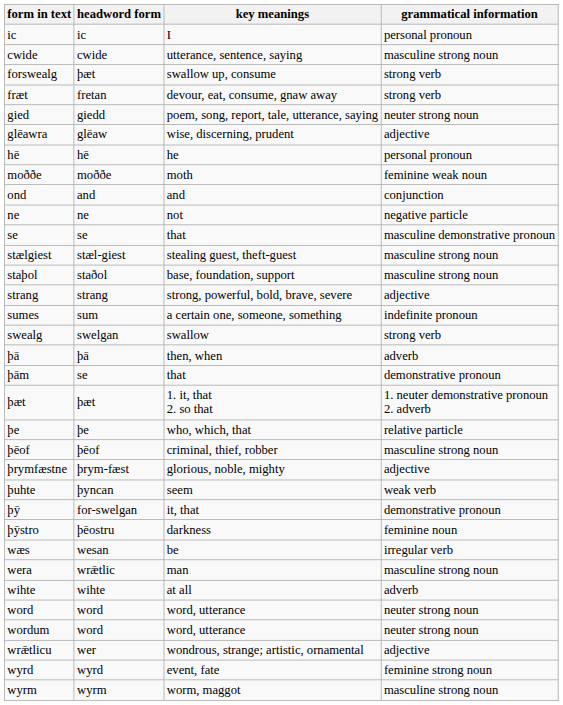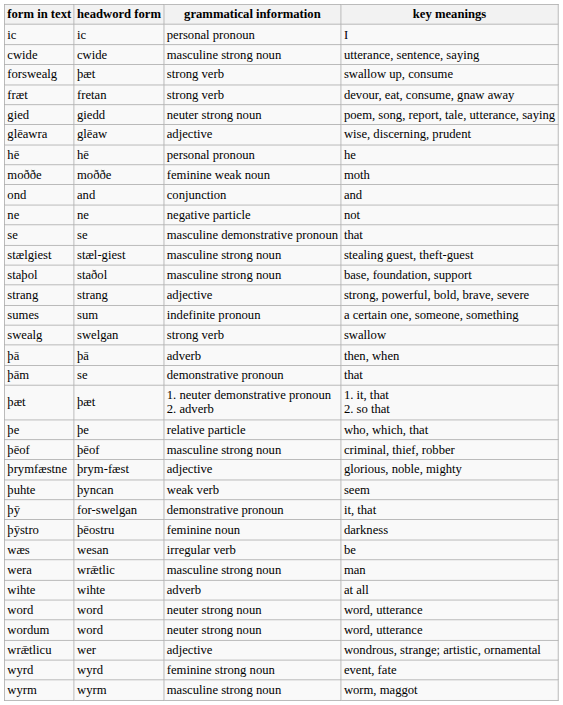 <table class="wikitable">
 <tr>
 <th>form in text</th>
 <th>headword form</th>
+<th>grammatical information</th>
 <th>key meanings</th>
-<th>grammatical information</th>
 </tr>
 <tr>
 <td>ic</td>
 <td>ic</td>
+<td>personal pronoun</td>
 <td>I</td>
-<td>personal pronoun</td>
 </tr>
 <tr>
 <td>cwide</td>
 <td>cwide</td>
+<td>masculine strong noun</td>
 <td>utterance, sentence, saying</td>
-<td>masculine strong noun</td>
 </tr>
 <tr>
 <td>forswealg</td>
 <td>þæt</td>
+<td>strong verb</td>
 <td>swallow up, consume</td>
-<td>strong verb</td>
 </tr>
 <tr>
 <td>fræt</td>
 <td>fretan</td>
+<td>strong verb</td>
 <td>devour, eat, consume, gnaw away</td>
-<td>strong verb</td>
 </tr>
 <tr>
 <td>gied</td>
 <td>giedd</td>
+<td>neuter strong noun</td>
 <td>poem, song, report, tale, utterance, saying</td>
-<td>neuter strong noun</td>
 </tr>
 <tr>
 <td>glēawra</td>
 <td>glēaw</td>
+<td>adjective</td>
 <td>wise, discerning, prudent</td>
-<td>adjective</td>
 </tr>
 <tr>
 <td>hē</td>
 <td>hē</td>
+<td>personal pronoun</td>
 <td>he</td>
-<td>personal pronoun</td>
 </tr>
 <tr>
 <td>moððe</td>
 <td>moððe</td>
+<td>feminine weak noun</td>
 <td>moth</td>
-<td>feminine weak noun</td>
 </tr>
 <tr>
 <td>ond</td>
 <td>and</td>
+<td>conjunction</td>
 <td>and</td>
-<td>conjunction</td>
 </tr>
 <tr>
 <td>ne</td>
 <td>ne</td>
+<td>negative particle</td>
 <td>not</td>
-<td>negative particle</td>
 </tr>
 <tr>
 <td>se</td>
 <td>se</td>
+<td>masculine demonstrative pronoun</td>
 <td>that</td>
-<td>masculine demonstrative pronoun</td>
 </tr>
 <tr>
 <td>stælgiest</td>
 <td>stæl-giest</td>
+<td>masculine strong noun</td>
 <td>stealing guest, theft-guest</td>
-<td>masculine strong noun</td>
 </tr>
 <tr>
 <td>staþol</td>
 <td>staðol</td>
+<td>masculine strong noun</td>
 <td>base, foundation, support</td>
-<td>masculine strong noun</td>
 </tr>
 <tr>
 <td>strang</td>
 <td>strang</td>
+<td>adjective</td>
 <td>strong, powerful, bold, brave, severe</td>
-<td>adjective</td>
 </tr>
 <tr>
 <td>sumes</td>
 <td>sum</td>
+<td>indefinite pronoun</td>
 <td>a certain one, someone, something</td>
-<td>indefinite pronoun</td>
 </tr>
 <tr>
 <td>swealg</td>
 <td>swelgan</td>
+<td>strong verb</td>
 <td>swallow</td>
-<td>strong verb</td>
 </tr>
 <tr>
 <td>þā</td>
 <td>þā</td>
+<td>adverb</td>
 <td>then, when</td>
-<td>adverb</td>
 </tr>
 <tr>
 <td>þām</td>
 <td>se</td>
+<td>demonstrative pronoun</td>
 <td>that</td>
-<td>demonstrative pronoun</td>
 </tr>
 <tr>
 <td>þæt</td>
 <td>þæt</td>
+<td>1. neuter demonstrative pronoun<br>2. adverb</td>
 <td>1. it, that<br>2. so that</td>
-<td>1. neuter demonstrative pronoun<br>2. adverb</td>
 </tr>
 <tr>
 <td>þe</td>
 <td>þe</td>
+<td>relative particle</td>
 <td>who, which, that</td>
-<td>relative particle</td>
 </tr>
 <tr>
 <td>þēof</td>
 <td>þēof</td>
+<td>masculine strong noun</td>
 <td>criminal, thief, robber</td>
-<td>masculine strong noun</td>
 </tr>
 <tr>
 <td>þrymfæstne</td>
 <td>þrym-fæst</td>
+<td>adjective</td>
 <td>glorious, noble, mighty</td>
-<td>adjective</td>
 </tr>
 <tr>
 <td>þuhte</td>
 <td>þyncan</td>
+<td>weak verb</td>
 <td>seem</td>
-<td>weak verb</td>
 </tr>
 <tr>
 <td>þȳ</td>
 <td>for-swelgan</td>
+<td>demonstrative pronoun</td>
 <td>it, that</td>
-<td>demonstrative pronoun</td>
 </tr>
 <tr>
 <td>þȳstro</td>
 <td>þēostru</td>
+<td>feminine noun</td>
 <td>darkness</td>
-<td>feminine noun</td>
 </tr>
 <tr>
 <td>wæs</td>
 <td>wesan</td>
+<td>irregular verb</td>
 <td>be</td>
-<td>irregular verb</td>
 </tr>
 <tr>
 <td>wera</td>
 <td>wrǣtlic</td>
+<td>masculine strong noun</td>
 <td>man</td>
-<td>masculine strong noun</td>
 </tr>
 <tr>
 <td>wihte</td>
 <td>wihte</td>
+<td>adverb</td>
 <td>at all</td>
-<td>adverb</td>
 </tr>
 <tr>
 <td>word</td>
 <td>word</td>
+<td>neuter strong noun</td>
 <td>word, utterance</td>
-<td>neuter strong noun</td>
 </tr>
 <tr>
 <td>wordum</td>
 <td>word</td>
+<td>neuter strong noun</td>
 <td>word, utterance</td>
-<td>neuter strong noun</td>
 </tr>
 <tr>
 <td>wrǣtlicu</td>
 <td>wer</td>
+<td>adjective</td>
 <td>wondrous, strange; artistic, ornamental</td>
-<td>adjective</td>
 </tr>
 <tr>
 <td>wyrd</td>
 <td>wyrd</td>
+<td>feminine strong noun</td>
 <td>event, fate</td>
-<td>feminine strong noun</td>
 </tr>
 <tr>
 <td>wyrm</td>
 <td>wyrm</td>
+<td>masculine strong noun</td>
 <td>worm, maggot</td>
-<td>masculine strong noun</td>
 </tr>
 </table>
